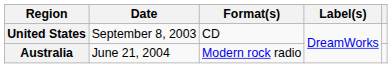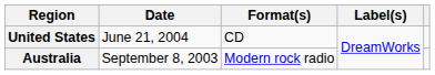 <table class="wikitable plainrowheaders">
 <tr>
 <th scope="col">Region</th>
 <th scope="col">Date</th>
 <th scope="col">Format(s)</th>
 <th scope="col">Label(s)</th>
 <th scope="col"></th>
 </tr>
 <tr>
 <th scope="row">United States</th>
-<td>September 8, 2003</td>
+<td>June 21, 2004</td>
 <td>CD</td>
 <td rowspan="2"><a href='#'>DreamWorks</a></td>
 <td></td>
 </tr>
 <tr>
 <th scope="row">Australia</th>
-<td>June 21, 2004</td>
+<td>September 8, 2003</td>
 <td><a href='#'>Modern rock</a> radio</td>
 <td></td>
 </tr>
 </table>
